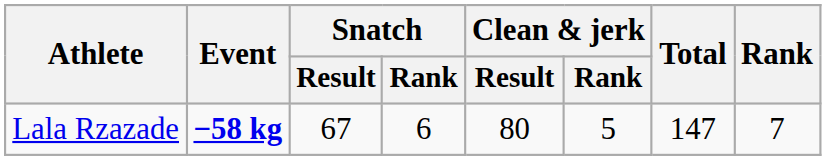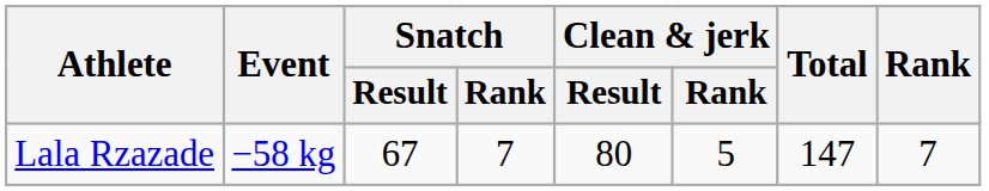 <table class="wikitable" style="font-size:90%">
 <tr>
 <th rowspan="2">Athlete</th>
 <th rowspan="2">Event</th>
 <th colspan="2">Snatch</th>
 <th colspan="2">Clean & jerk</th>
 <th rowspan="2">Total</th>
 <th rowspan="2">Rank</th>
 </tr>
 <tr style="font-size:95%">
 <th>Result</th>
 <th>Rank</th>
 <th>Result</th>
 <th>Rank</th>
 </tr>
 <tr align=center>
 <td align=left><a href='#'>Lala Rzazade</a></td>
-<td align=left><strong><a href='#'>−58 kg</a></strong></td>
+<td align=left><a href='#'>−58 kg</a></td>
 <td>67</td>
-<td>6</td>
+<td>7</td>
 <td>80</td>
 <td>5</td>
 <td>147</td>
 <td>7</td>
 </tr>
 </table>
